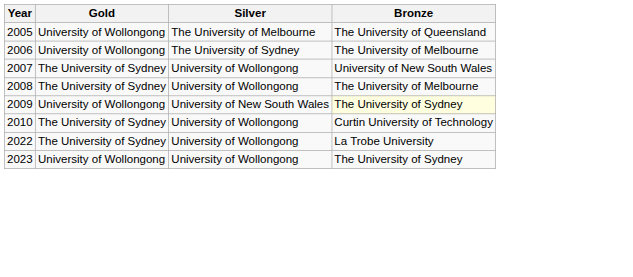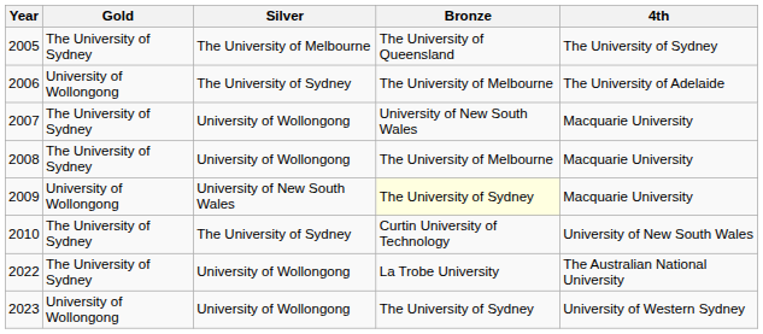 <table class="wikitable">
 <tr>
 <th>Year</th>
 <th>Gold</th>
 <th>Silver</th>
 <th>Bronze</th>
+<th>4th</th>
 </tr>
 <tr>
 <td>2005</td>
-<td>University of Wollongong</td>
+<td>The University of Sydney</td>
 <td>The University of Melbourne</td>
 <td>The University of Queensland</td>
+<td>The University of Sydney</td>
 </tr>
 <tr>
 <td>2006</td>
 <td>University of Wollongong</td>
 <td>The University of Sydney</td>
 <td>The University of Melbourne</td>
+<td>The University of Adelaide</td>
 </tr>
 <tr>
 <td>2007</td>
 <td>The University of Sydney</td>
 <td>University of Wollongong</td>
 <td>University of New South Wales</td>
+<td>Macquarie University</td>
 </tr>
 <tr>
 <td>2008</td>
 <td>The University of Sydney</td>
 <td>University of Wollongong</td>
 <td>The University of Melbourne</td>
+<td>Macquarie University</td>
 </tr>
 <tr>
 <td>2009</td>
 <td>University of Wollongong</td>
 <td>University of New South Wales</td>
 <td style="background: lightyellow;">The University of Sydney</td>
+<td>Macquarie University</td>
 </tr>
 <tr>
 <td>2010</td>
 <td>The University of Sydney</td>
-<td>University of Wollongong</td>
+<td>The University of Sydney</td>
 <td>Curtin University of Technology</td>
+<td>University of New South Wales</td>
 </tr>
 <tr>
 <td>2022</td>
 <td>The University of Sydney</td>
 <td>University of Wollongong</td>
 <td>La Trobe University</td>
+<td>The Australian National University</td>
 </tr>
 <tr>
 <td>2023</td>
 <td>University of Wollongong</td>
 <td>University of Wollongong</td>
 <td>The University of Sydney</td>
+<td>University of Western Sydney</td>
 </tr>
 </table>
